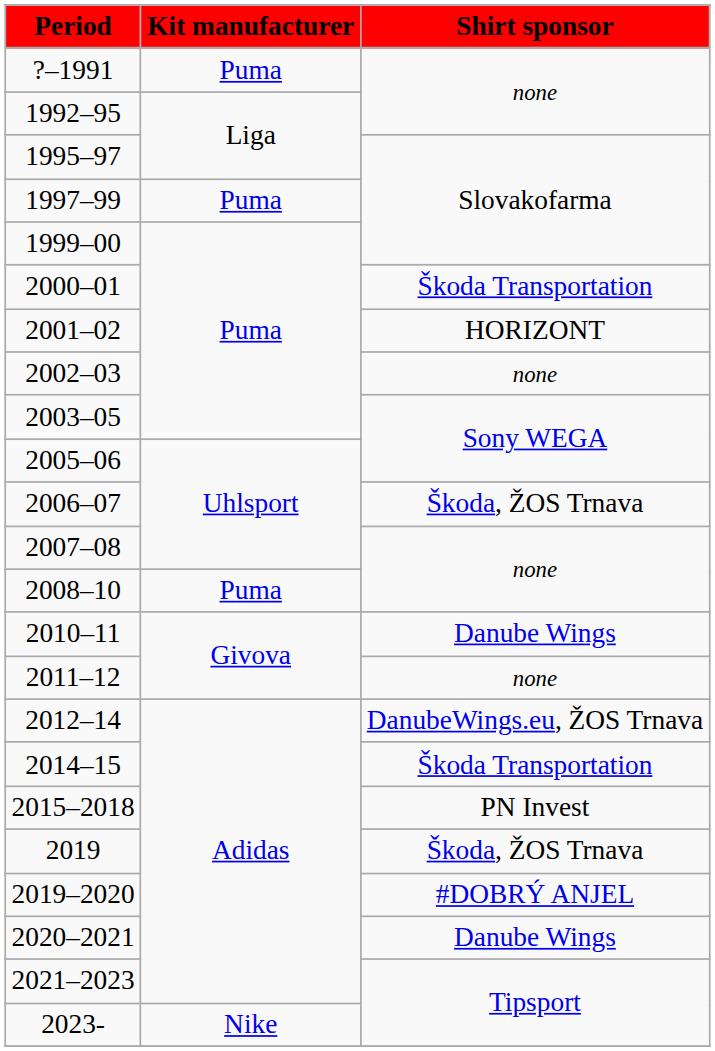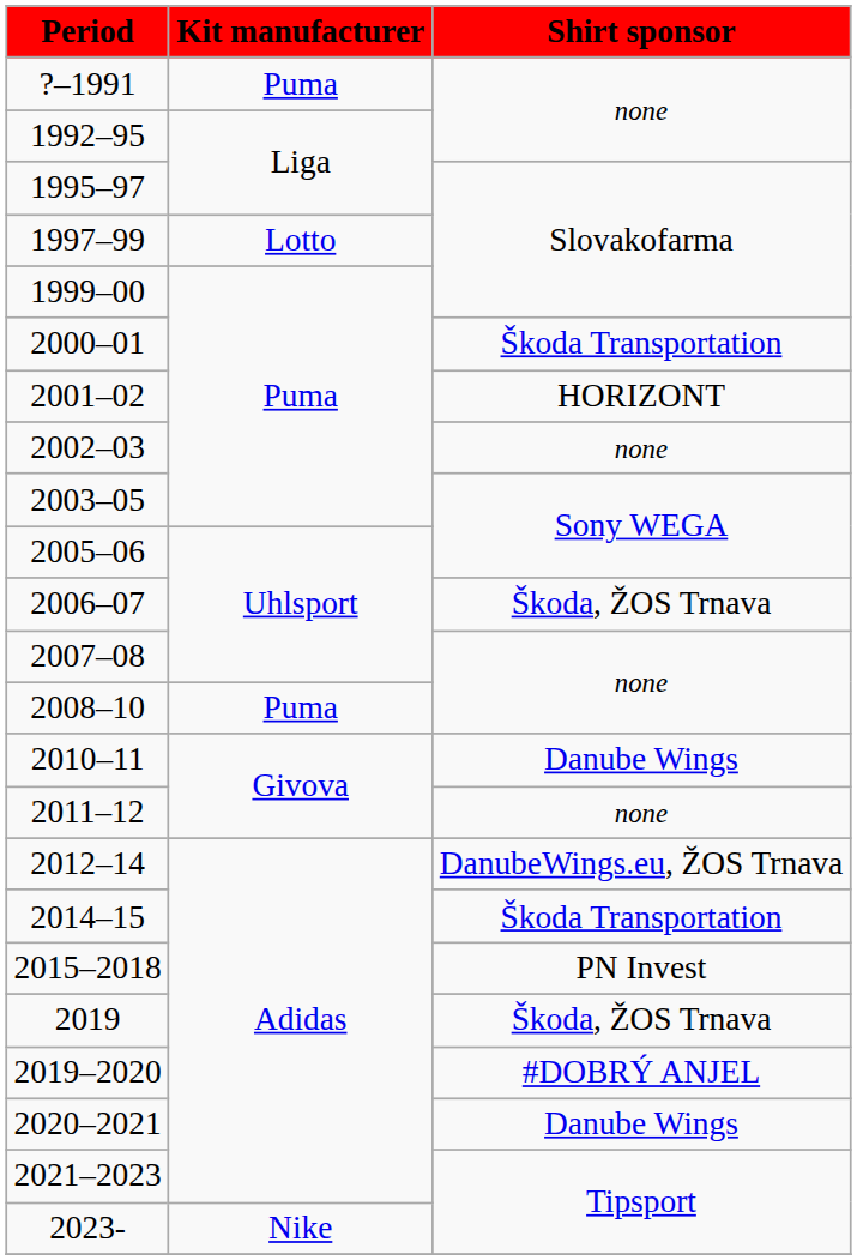 <table class="wikitable" style="text-align:center;margin-left:1em">
 <tr>
 <th style="color:black; background:red;">Period</th>
 <th style="color:black; background:red;">Kit manufacturer</th>
 <th style="color:black; background:red;">Shirt sponsor</th>
 </tr>
 <tr>
 <td>?–1991</td>
 <td><a href='#'>Puma</a></td>
 <td rowspan="2"><small><em>none</em></small></td>
 </tr>
 <tr>
 <td>1992–95</td>
 <td rowspan="2">Liga</td>
 </tr>
 <tr>
 <td>1995–97</td>
 <td rowspan="3">Slovakofarma</td>
 </tr>
 <tr>
 <td>1997–99</td>
-<td><a href='#'>Puma</a></td>
+<td><a href='#'>Lotto</a></td>
 </tr>
 <tr>
 <td>1999–00</td>
 <td rowspan="5"><a href='#'>Puma</a></td>
 </tr>
 <tr>
 <td>2000–01</td>
 <td><a href='#'>Škoda Transportation</a></td>
 </tr>
 <tr>
 <td>2001–02</td>
 <td>HORIZONT</td>
 </tr>
 <tr>
 <td>2002–03</td>
 <td><small><em>none</em></small></td>
 </tr>
 <tr>
 <td>2003–05</td>
 <td rowspan="2"><a href='#'>Sony WEGA</a></td>
 </tr>
 <tr>
 <td>2005–06</td>
 <td rowspan="3"><a href='#'>Uhlsport</a></td>
 </tr>
 <tr>
 <td>2006–07</td>
 <td><a href='#'>Škoda</a>, ŽOS Trnava</td>
 </tr>
 <tr>
 <td>2007–08</td>
 <td rowspan="2"><small><em>none</em></small></td>
 </tr>
 <tr>
 <td>2008–10</td>
 <td><a href='#'>Puma</a></td>
 </tr>
 <tr>
 <td>2010–11</td>
 <td rowspan="2"><a href='#'>Givova</a></td>
 <td><a href='#'>Danube Wings</a></td>
 </tr>
 <tr>
 <td>2011–12</td>
 <td><small><em>none</em></small></td>
 </tr>
 <tr>
 <td>2012–14</td>
 <td rowspan="7"><a href='#'>Adidas</a></td>
 <td><a href='#'>DanubeWings.eu</a>, ŽOS Trnava</td>
 </tr>
 <tr>
 <td>2014–15</td>
 <td><a href='#'>Škoda Transportation</a></td>
 </tr>
 <tr>
 <td>2015–2018</td>
 <td>PN Invest</td>
 </tr>
 <tr>
 <td>2019</td>
 <td><a href='#'>Škoda</a>, ŽOS Trnava</td>
 </tr>
 <tr>
 <td>2019–2020</td>
 <td><a href='#'>#DOBRÝ ANJEL</a></td>
 </tr>
 <tr>
 <td>2020–2021</td>
 <td><a href='#'>Danube Wings</a></td>
 </tr>
 <tr>
 <td>2021–2023</td>
 <td rowspan="2"><a href='#'>Tipsport</a></td>
 </tr>
 <tr>
 <td>2023-</td>
 <td><a href='#'>Nike</a></td>
 </tr>
 <tr>
 </tr>
 </table>
